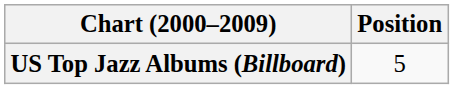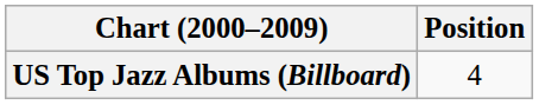 <table class="wikitable plainrowheaders" style="text-align:center">
 <tr>
 <th scope="col">Chart (2000–2009)</th>
 <th scope="col">Position</th>
 </tr>
 <tr>
 <th scope="row">US Top Jazz Albums (<em>Billboard</em>)</th>
-<td>5</td>
+<td>4</td>
 </tr>
 </table>
